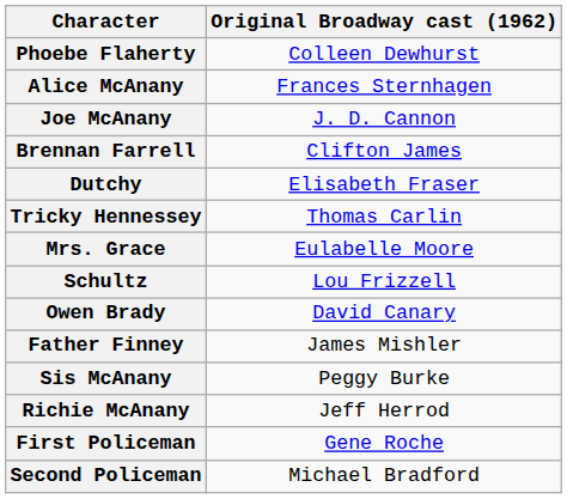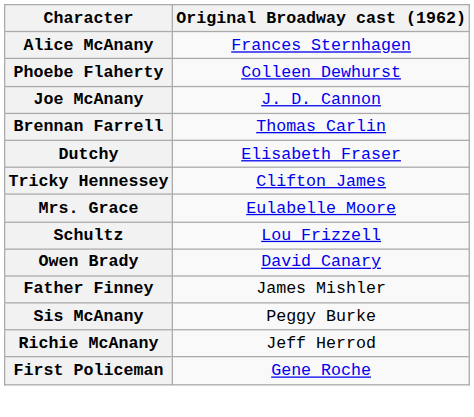 <table class=wikitable>
 <tr>
 <th scope=col>Character</th>
 <th scope=col class=unsortable>Original Broadway cast (1962)</th>
 </tr>
 <tr>
+<th scope=row>Alice McAnany</th>
+<td align=center colspan=1><a href='#'>Frances Sternhagen</a></td>
+</tr>
+<tr>
 <th scope=row>Phoebe Flaherty</th>
 <td align=center colspan=1><a href='#'>Colleen Dewhurst</a></td>
-</tr>
-<tr>
-<th scope=row>Alice McAnany</th>
-<td align=center colspan=1><a href='#'>Frances Sternhagen</a></td>
 </tr>
 <tr>
 <th scope=row>Joe McAnany</th>
 <td align=center colspan=1><a href='#'>J. D. Cannon</a></td>
 </tr>
 <tr>
 <th scope=row>Brennan Farrell</th>
-<td align=center colspan=1><a href='#'>Clifton James</a></td>
+<td align=center colspan=1><a href='#'>Thomas Carlin</a></td>
 </tr>
 <tr>
 <th scope=row>Dutchy</th>
 <td align=center colspan=1><a href='#'>Elisabeth Fraser</a></td>
 </tr>
 <tr>
 <th scope=row>Tricky Hennessey</th>
-<td align=center colspan=1><a href='#'>Thomas Carlin</a></td>
+<td align=center colspan=1><a href='#'>Clifton James</a></td>
 </tr>
 <tr>
 <th scope=row>Mrs. Grace</th>
 <td align=center colspan=1><a href='#'>Eulabelle Moore</a></td>
 </tr>
 <tr>
 <th scope=row>Schultz</th>
 <td align=center colspan=1><a href='#'>Lou Frizzell</a></td>
 </tr>
 <tr>
 <th scope=row>Owen Brady</th>
 <td align=center colspan=1><a href='#'>David Canary</a></td>
 </tr>
 <tr>
 <th scope=row>Father Finney</th>
 <td align=center colspan=1>James Mishler</td>
 </tr>
 <tr>
 <th scope=row>Sis McAnany</th>
 <td align=center colspan=1>Peggy Burke</td>
 </tr>
 <tr>
 <th scope=row>Richie McAnany</th>
 <td align=center colspan=1>Jeff Herrod</td>
 </tr>
 <tr>
 <th scope=row>First Policeman</th>
 <td align=center colspan=1><a href='#'>Gene Roche</a></td>
 </tr>
-<tr>
-<th scope=row>Second Policeman</th>
-<td align=center colspan=1>Michael Bradford</td>
-</tr>
 </table>
